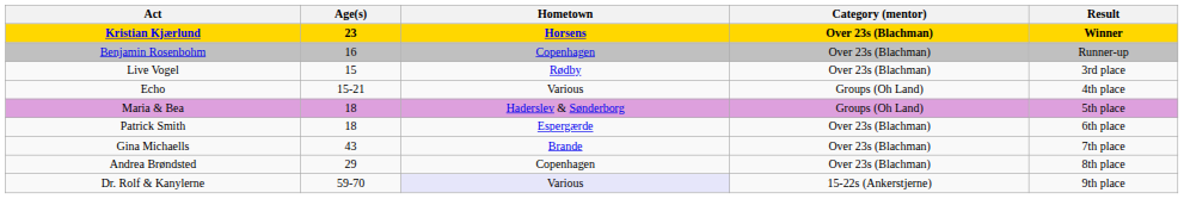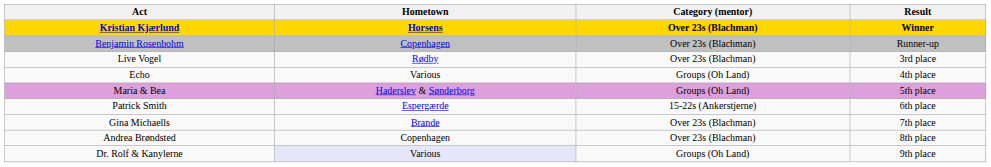 <table class="wikitable sortable" style="width:100%; text-align:center;">
 <tr>
 <th>Act</th>
-<th>Age(s)</th>
 <th>Hometown</th>
 <th>Category (mentor)</th>
 <th>Result</th>
 </tr>
 <tr style="background:gold">
 <td><strong><a href='#'>Kristian Kjærlund</a></strong></td>
-<td><strong>23</strong></td>
 <td><strong><a href='#'>Horsens</a></strong></td>
 <td><strong>Over 23s (Blachman)</strong></td>
 <td><strong>Winner</strong></td>
 </tr>
 <tr style="background:silver">
 <td><a href='#'>Benjamin Rosenbohm</a></td>
-<td>16</td>
 <td><a href='#'>Copenhagen</a></td>
 <td>Over 23s (Blachman)</td>
 <td>Runner-up</td>
 </tr>
 <tr>
 <td>Live Vogel</td>
-<td>15</td>
 <td><a href='#'>Rødby</a></td>
 <td>Over 23s (Blachman)</td>
 <td>3rd place</td>
 </tr>
 <tr>
 <td>Echo</td>
-<td>15-21</td>
 <td>Various</td>
 <td>Groups (Oh Land)</td>
 <td>4th place</td>
 </tr>
 <tr style="background:#DDA0DD">
 <td>Maria & Bea</td>
-<td>18</td>
 <td><a href='#'>Haderslev</a> & <a href='#'>Sønderborg</a></td>
 <td>Groups (Oh Land)</td>
 <td>5th place</td>
 </tr>
 <tr>
 <td>Patrick Smith</td>
-<td>18</td>
 <td><a href='#'>Espergærde</a></td>
-<td>Over 23s (Blachman)</td>
+<td>15-22s (Ankerstjerne)</td>
 <td>6th place</td>
 </tr>
 <tr>
 <td>Gina Michaells</td>
-<td>43</td>
 <td><a href='#'>Brande</a></td>
 <td>Over 23s (Blachman)</td>
 <td>7th place</td>
 </tr>
 <tr>
 <td>Andrea Brøndsted</td>
-<td>29</td>
 <td>Copenhagen</td>
 <td>Over 23s (Blachman)</td>
 <td>8th place</td>
 </tr>
 <tr>
 <td>Dr. Rolf & Kanylerne</td>
-<td>59-70</td>
 <td style="background: lavender;">Various</td>
-<td>15-22s (Ankerstjerne)</td>
+<td>Groups (Oh Land)</td>
 <td>9th place</td>
 </tr>
 </table>
